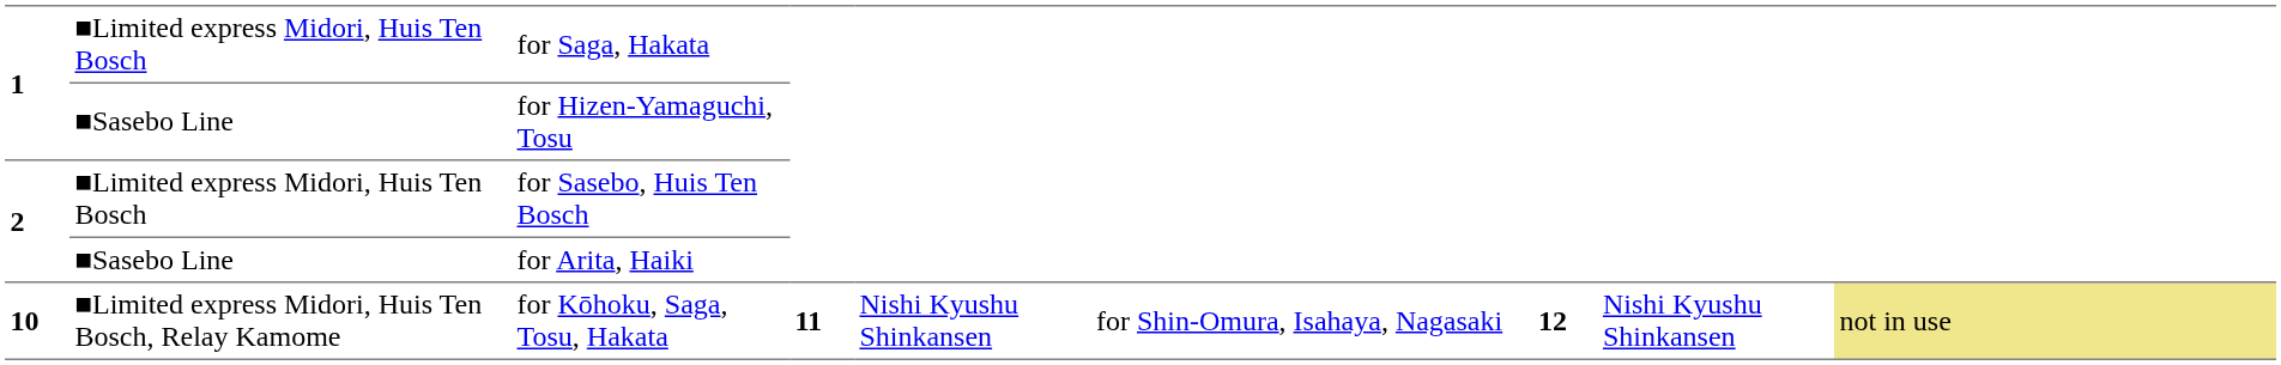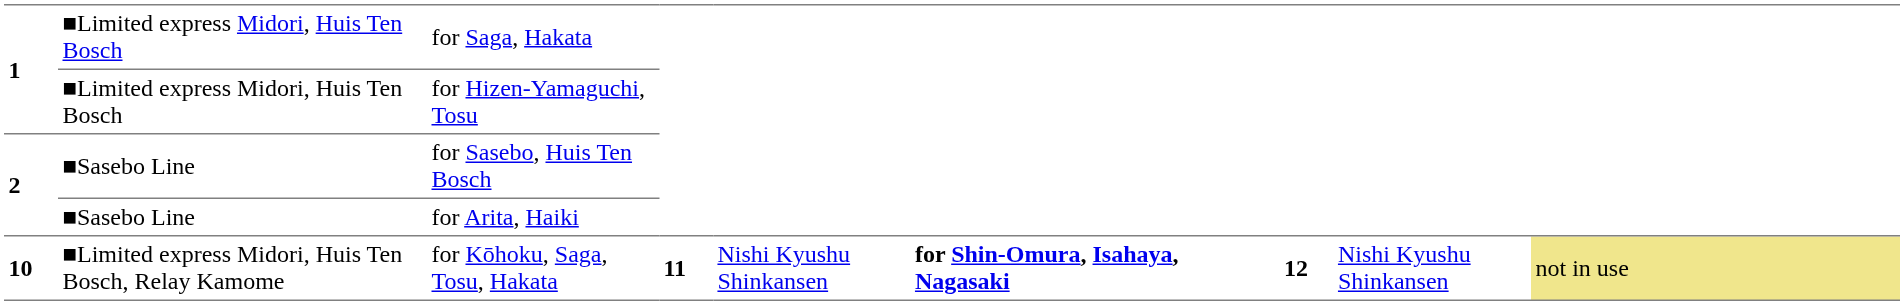 <table border="1" cellspacing="0" cellpadding="3" frame="hsides" rules="rows" style="margin-top:.4em; text-align:left">
 <tr>
 <th style="width:30px" rowspan=2>1</th>
 <td style="width:220px"><span>■</span>Limited express <a href='#'>Midori</a>, <a href='#'>Huis Ten Bosch</a></td>
 <td>for <a href='#'>Saga</a>, <a href='#'>Hakata</a></td>
 </tr>
 <tr>
-<td><span>■</span>Sasebo Line</td>
+<td style="width:240px"><span>■</span>Limited express Midori, Huis Ten Bosch</td>
 <td>for <a href='#'>Hizen-Yamaguchi</a>, <a href='#'>Tosu</a></td>
 </tr>
 <tr>
 <th style="width:30px" rowspan=2>2</th>
-<td style="width:240px"><span>■</span>Limited express Midori, Huis Ten Bosch</td>
+<td><span>■</span>Sasebo Line</td>
 <td>for <a href='#'>Sasebo</a>, <a href='#'>Huis Ten Bosch</a></td>
 </tr>
 <tr>
 <td><span>■</span>Sasebo Line</td>
 <td>for <a href='#'>Arita</a>, <a href='#'>Haiki</a></td>
 </tr>
 <tr>
 <th style="width:30px" rowspan=2>10</th>
 <td style="width:240px"><span>■</span>Limited express Midori, Huis Ten Bosch, Relay Kamome</td>
 <td>for <a href='#'>Kōhoku</a>, <a href='#'>Saga</a>, <a href='#'>Tosu</a>, <a href='#'>Hakata</a></td>
 <th style="width:30px" rowspan=2>11</th>
 <td> <a href='#'>Nishi Kyushu Shinkansen</a></td>
-<td style="width:240px">for <a href='#'>Shin-Omura</a>, <a href='#'>Isahaya</a>, <a href='#'>Nagasaki</a></td>
+<td style="width:240px"><strong>for <a href='#'>Shin-Omura</a>, <a href='#'>Isahaya</a>, <a href='#'>Nagasaki</a></strong></td>
 <th style="width:30px" rowspan=2>12</th>
 <td> <a href='#'>Nishi Kyushu Shinkansen</a></td>
 <td style="background: khaki; width:240px">not in use</td>
 </tr>
 </table>
